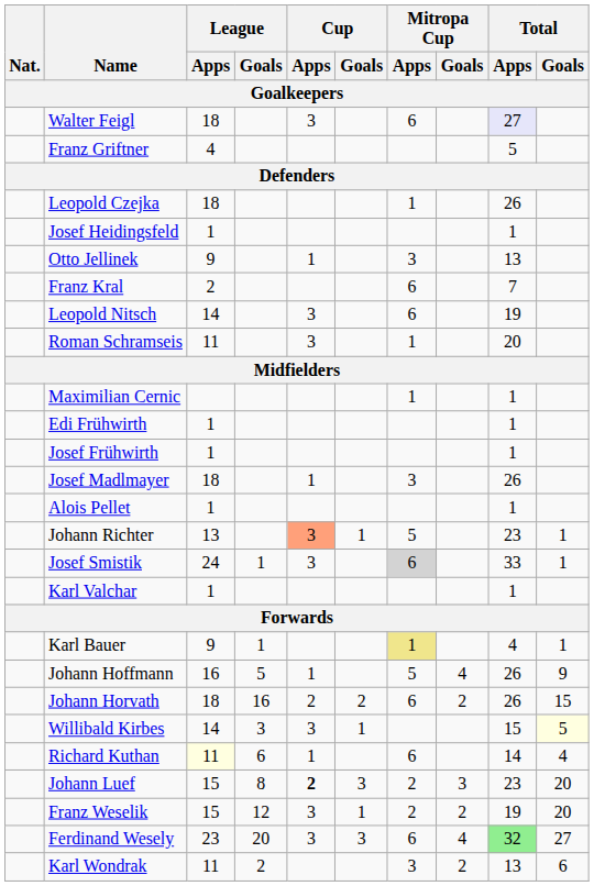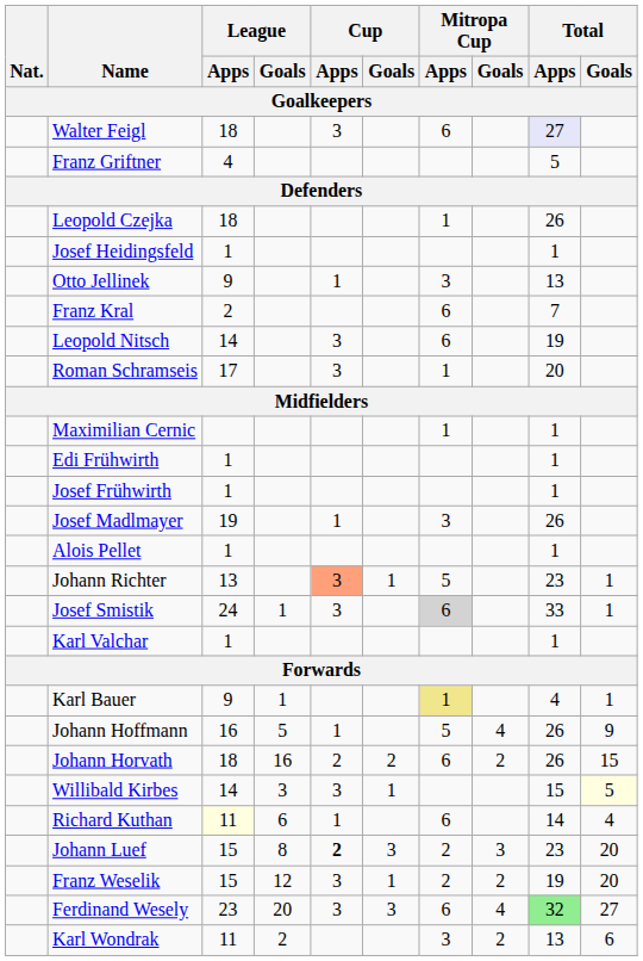 <table class="wikitable" style="text-align:center">
 <tr>
 <th rowspan="2" valign="bottom">Nat.</th>
 <th rowspan="2" valign="bottom">Name</th>
 <th colspan="2" width="85">League</th>
 <th colspan="2" width="85">Cup</th>
 <th colspan="2" width="85">Mitropa Cup</th>
 <th colspan="2" width="85">Total</th>
 </tr>
 <tr>
 <th>Apps</th>
 <th>Goals</th>
 <th>Apps</th>
 <th>Goals</th>
 <th>Apps</th>
 <th>Goals</th>
 <th>Apps</th>
 <th>Goals</th>
 </tr>
 <tr>
 <th colspan=20>Goalkeepers</th>
 </tr>
 <tr>
 <td></td>
 <td align="left"><a href='#'>Walter Feigl</a></td>
 <td>18</td>
 <td></td>
 <td>3</td>
 <td></td>
 <td>6</td>
 <td></td>
 <td style="background: lavender;">27</td>
 <td></td>
 </tr>
 <tr>
 <td></td>
 <td align="left"><a href='#'>Franz Griftner</a></td>
 <td>4</td>
 <td></td>
 <td></td>
 <td></td>
 <td></td>
 <td></td>
 <td>5</td>
 <td></td>
 </tr>
 <tr>
 <th colspan=20>Defenders</th>
 </tr>
 <tr>
 <td></td>
 <td align="left"><a href='#'>Leopold Czejka</a></td>
 <td>18</td>
 <td></td>
 <td></td>
 <td></td>
 <td>1</td>
 <td></td>
 <td>26</td>
 <td></td>
 </tr>
 <tr>
 <td></td>
 <td align="left"><a href='#'>Josef Heidingsfeld</a></td>
 <td>1</td>
 <td></td>
 <td></td>
 <td></td>
 <td></td>
 <td></td>
 <td>1</td>
 <td></td>
 </tr>
 <tr>
 <td></td>
 <td align="left"><a href='#'>Otto Jellinek</a></td>
 <td>9</td>
 <td></td>
 <td>1</td>
 <td></td>
 <td>3</td>
 <td></td>
 <td>13</td>
 <td></td>
 </tr>
 <tr>
 <td></td>
 <td align="left"><a href='#'>Franz Kral</a></td>
 <td>2</td>
 <td></td>
 <td></td>
 <td></td>
 <td>6</td>
 <td></td>
 <td>7</td>
 <td></td>
 </tr>
 <tr>
 <td></td>
 <td align="left"><a href='#'>Leopold Nitsch</a></td>
 <td>14</td>
 <td></td>
 <td>3</td>
 <td></td>
 <td>6</td>
 <td></td>
 <td>19</td>
 <td></td>
 </tr>
 <tr>
 <td></td>
 <td align="left"><a href='#'>Roman Schramseis</a></td>
-<td>11</td>
+<td>17</td>
 <td></td>
 <td>3</td>
 <td></td>
 <td>1</td>
 <td></td>
 <td>20</td>
 <td></td>
 </tr>
 <tr>
 <th colspan=20>Midfielders</th>
 </tr>
 <tr>
 <td></td>
 <td align="left"><a href='#'>Maximilian Cernic</a></td>
 <td></td>
 <td></td>
 <td></td>
 <td></td>
 <td>1</td>
 <td></td>
 <td>1</td>
 <td></td>
 </tr>
 <tr>
 <td></td>
 <td align="left"><a href='#'>Edi Frühwirth</a></td>
 <td>1</td>
 <td></td>
 <td></td>
 <td></td>
 <td></td>
 <td></td>
 <td>1</td>
 <td></td>
 </tr>
 <tr>
 <td></td>
 <td align="left"><a href='#'>Josef Frühwirth</a></td>
 <td>1</td>
 <td></td>
 <td></td>
 <td></td>
 <td></td>
 <td></td>
 <td>1</td>
 <td></td>
 </tr>
 <tr>
 <td></td>
 <td align="left"><a href='#'>Josef Madlmayer</a></td>
-<td>18</td>
+<td>19</td>
 <td></td>
 <td>1</td>
 <td></td>
 <td>3</td>
 <td></td>
 <td>26</td>
 <td></td>
 </tr>
 <tr>
 <td></td>
 <td align="left"><a href='#'>Alois Pellet</a></td>
 <td>1</td>
 <td></td>
 <td></td>
 <td></td>
 <td></td>
 <td></td>
 <td>1</td>
 <td></td>
 </tr>
 <tr>
 <td></td>
 <td align="left">Johann Richter</td>
 <td>13</td>
 <td></td>
 <td style="background: lightsalmon;">3</td>
 <td>1</td>
 <td>5</td>
 <td></td>
 <td>23</td>
 <td>1</td>
 </tr>
 <tr>
 <td></td>
 <td align="left"><a href='#'>Josef Smistik</a></td>
 <td>24</td>
 <td>1</td>
 <td>3</td>
 <td></td>
 <td style="background: lightgrey;">6</td>
 <td></td>
 <td>33</td>
 <td>1</td>
 </tr>
 <tr>
 <td></td>
 <td align="left"><a href='#'>Karl Valchar</a></td>
 <td>1</td>
 <td></td>
 <td></td>
 <td></td>
 <td></td>
 <td></td>
 <td>1</td>
 <td></td>
 </tr>
 <tr>
 <th colspan=20>Forwards</th>
 </tr>
 <tr>
 <td></td>
 <td align="left">Karl Bauer</td>
 <td>9</td>
 <td>1</td>
 <td></td>
 <td></td>
 <td style="background: khaki;">1</td>
 <td></td>
 <td>4</td>
 <td>1</td>
 </tr>
 <tr>
 <td></td>
 <td align="left">Johann Hoffmann</td>
 <td>16</td>
 <td>5</td>
 <td>1</td>
 <td></td>
 <td>5</td>
 <td>4</td>
 <td>26</td>
 <td>9</td>
 </tr>
 <tr>
 <td></td>
 <td align="left"><a href='#'>Johann Horvath</a></td>
 <td>18</td>
 <td>16</td>
 <td>2</td>
 <td>2</td>
 <td>6</td>
 <td>2</td>
 <td>26</td>
 <td>15</td>
 </tr>
 <tr>
 <td></td>
 <td align="left"><a href='#'>Willibald Kirbes</a></td>
 <td>14</td>
 <td>3</td>
 <td>3</td>
 <td>1</td>
 <td></td>
 <td></td>
 <td>15</td>
 <td style="background: lightyellow;">5</td>
 </tr>
 <tr>
 <td></td>
 <td align="left"><a href='#'>Richard Kuthan</a></td>
 <td style="background: lightyellow;">11</td>
 <td>6</td>
 <td>1</td>
 <td></td>
 <td>6</td>
 <td></td>
 <td>14</td>
 <td>4</td>
 </tr>
 <tr>
 <td></td>
 <td align="left"><a href='#'>Johann Luef</a></td>
 <td>15</td>
 <td>8</td>
 <td><strong>2</strong></td>
 <td>3</td>
 <td>2</td>
 <td>3</td>
 <td>23</td>
 <td>20</td>
 </tr>
 <tr>
 <td></td>
 <td align="left"><a href='#'>Franz Weselik</a></td>
 <td>15</td>
 <td>12</td>
 <td>3</td>
 <td>1</td>
 <td>2</td>
 <td>2</td>
 <td>19</td>
 <td>20</td>
 </tr>
 <tr>
 <td></td>
 <td align="left"><a href='#'>Ferdinand Wesely</a></td>
 <td>23</td>
 <td>20</td>
 <td>3</td>
 <td>3</td>
 <td>6</td>
 <td>4</td>
 <td style="background: lightgreen;">32</td>
 <td>27</td>
 </tr>
 <tr>
 <td></td>
 <td align="left"><a href='#'>Karl Wondrak</a></td>
 <td>11</td>
 <td>2</td>
 <td></td>
 <td></td>
 <td>3</td>
 <td>2</td>
 <td>13</td>
 <td>6</td>
 </tr>
 </table>
